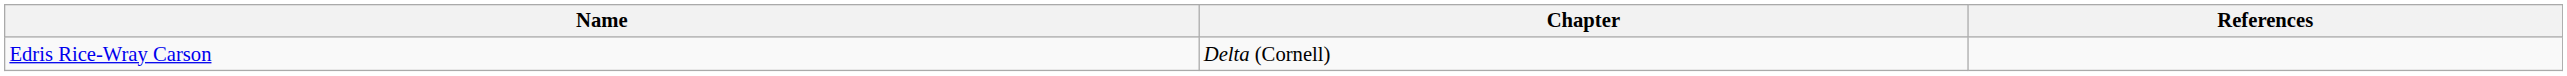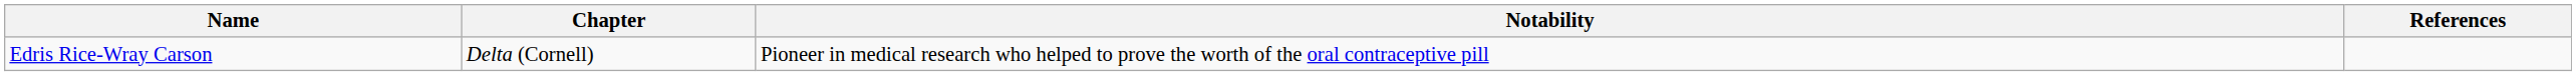 <table class="wikitable" style="width:100%;">
 <tr>
 <th>Name</th>
 <th>Chapter</th>
+<th>Notability</th>
 <th>References</th>
 </tr>
 <tr>
 <td><a href='#'>Edris Rice-Wray Carson</a></td>
 <td><em>Delta</em> (Cornell)</td>
+<td>Pioneer in medical research who helped to prove the worth of the <a href='#'>oral contraceptive pill</a></td>
 <td></td>
 </tr>
 </table>
